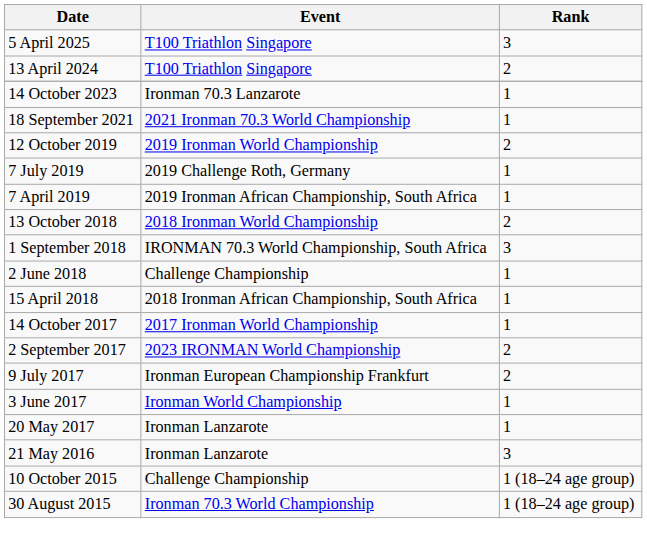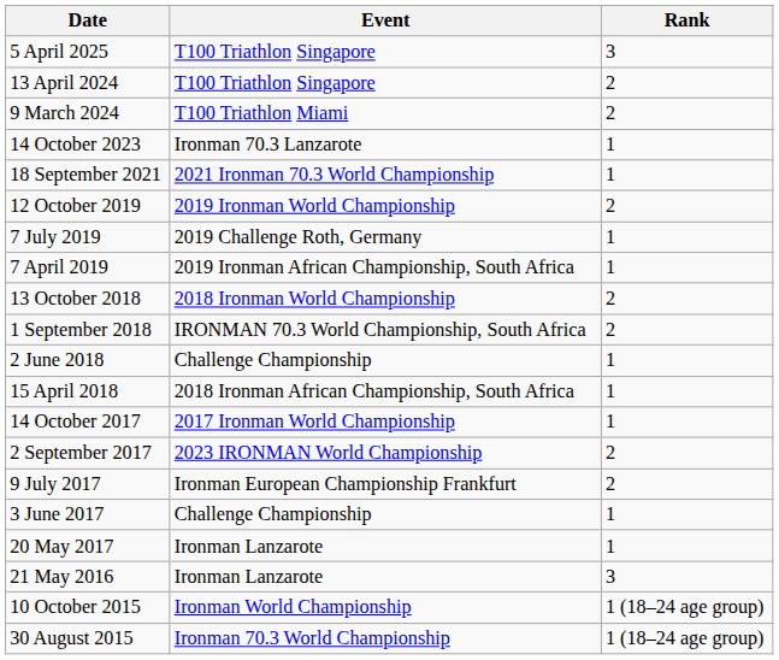 <table class="wikitable sortable collapsible" align=center style="width:50%;" align=center>
 <tr>
 <th>Date</th>
 <th>Event</th>
 <th>Rank</th>
 </tr>
 <tr>
 <td>5 April 2025</td>
 <td><a href='#'>T100 Triathlon</a> <a href='#'>Singapore</a></td>
 <td>3</td>
 </tr>
 <tr>
 <td>13 April 2024</td>
 <td><a href='#'>T100 Triathlon</a> <a href='#'>Singapore</a></td>
+<td>2</td>
+</tr>
+<tr>
+<td>9 March 2024</td>
+<td><a href='#'>T100 Triathlon</a> <a href='#'>Miami</a></td>
 <td>2</td>
 </tr>
 <tr>
 </tr>
 <tr>
 <td>14 October 2023</td>
 <td>Ironman 70.3 Lanzarote</td>
 <td>1</td>
 </tr>
 <tr>
 <td>18 September 2021</td>
 <td><a href='#'>2021 Ironman 70.3 World Championship</a></td>
 <td>1</td>
 </tr>
 <tr>
 <td>12 October 2019</td>
 <td><a href='#'>2019 Ironman World Championship</a></td>
 <td>2</td>
 </tr>
 <tr>
 <td>7 July 2019</td>
 <td>2019 Challenge Roth, Germany</td>
 <td>1</td>
 </tr>
 <tr>
 <td>7 April 2019</td>
 <td>2019 Ironman African Championship, South Africa</td>
 <td>1</td>
 </tr>
 <tr>
 <td>13 October 2018</td>
 <td><a href='#'>2018 Ironman World Championship</a></td>
 <td>2</td>
 </tr>
 <tr>
 <td>1 September 2018</td>
 <td>IRONMAN 70.3 World Championship, South Africa</td>
-<td>3 </td>
+<td>2 </td>
 </tr>
 <tr>
 <td>2 June 2018</td>
 <td>Challenge Championship</td>
 <td>1 </td>
 </tr>
 <tr>
 <td>15 April 2018</td>
 <td>2018 Ironman African Championship, South Africa</td>
 <td>1 </td>
 </tr>
 <tr>
 <td>14 October 2017</td>
 <td><a href='#'>2017 Ironman World Championship</a></td>
 <td>1 </td>
 </tr>
 <tr>
 <td>2 September 2017</td>
 <td><a href='#'>2023 IRONMAN World Championship</a></td>
 <td>2 </td>
 </tr>
 <tr>
 <td>9 July 2017</td>
 <td>Ironman European Championship Frankfurt</td>
 <td>2 </td>
 </tr>
 <tr>
 <td>3 June 2017</td>
-<td><a href='#'>Ironman World Championship</a></td>
+<td>Challenge Championship</td>
 <td>1 </td>
 </tr>
 <tr>
 <td>20 May 2017</td>
 <td>Ironman Lanzarote</td>
 <td>1 </td>
 </tr>
 <tr>
 <td>21 May 2016</td>
 <td>Ironman Lanzarote</td>
 <td>3 </td>
 </tr>
 <tr>
 <td>10 October 2015</td>
-<td>Challenge Championship</td>
+<td><a href='#'>Ironman World Championship</a></td>
 <td>1 (18–24 age group) </td>
 </tr>
 <tr>
 <td>30 August 2015</td>
 <td><a href='#'>Ironman 70.3 World Championship</a></td>
 <td>1 (18–24 age group) </td>
 </tr>
 </table>
